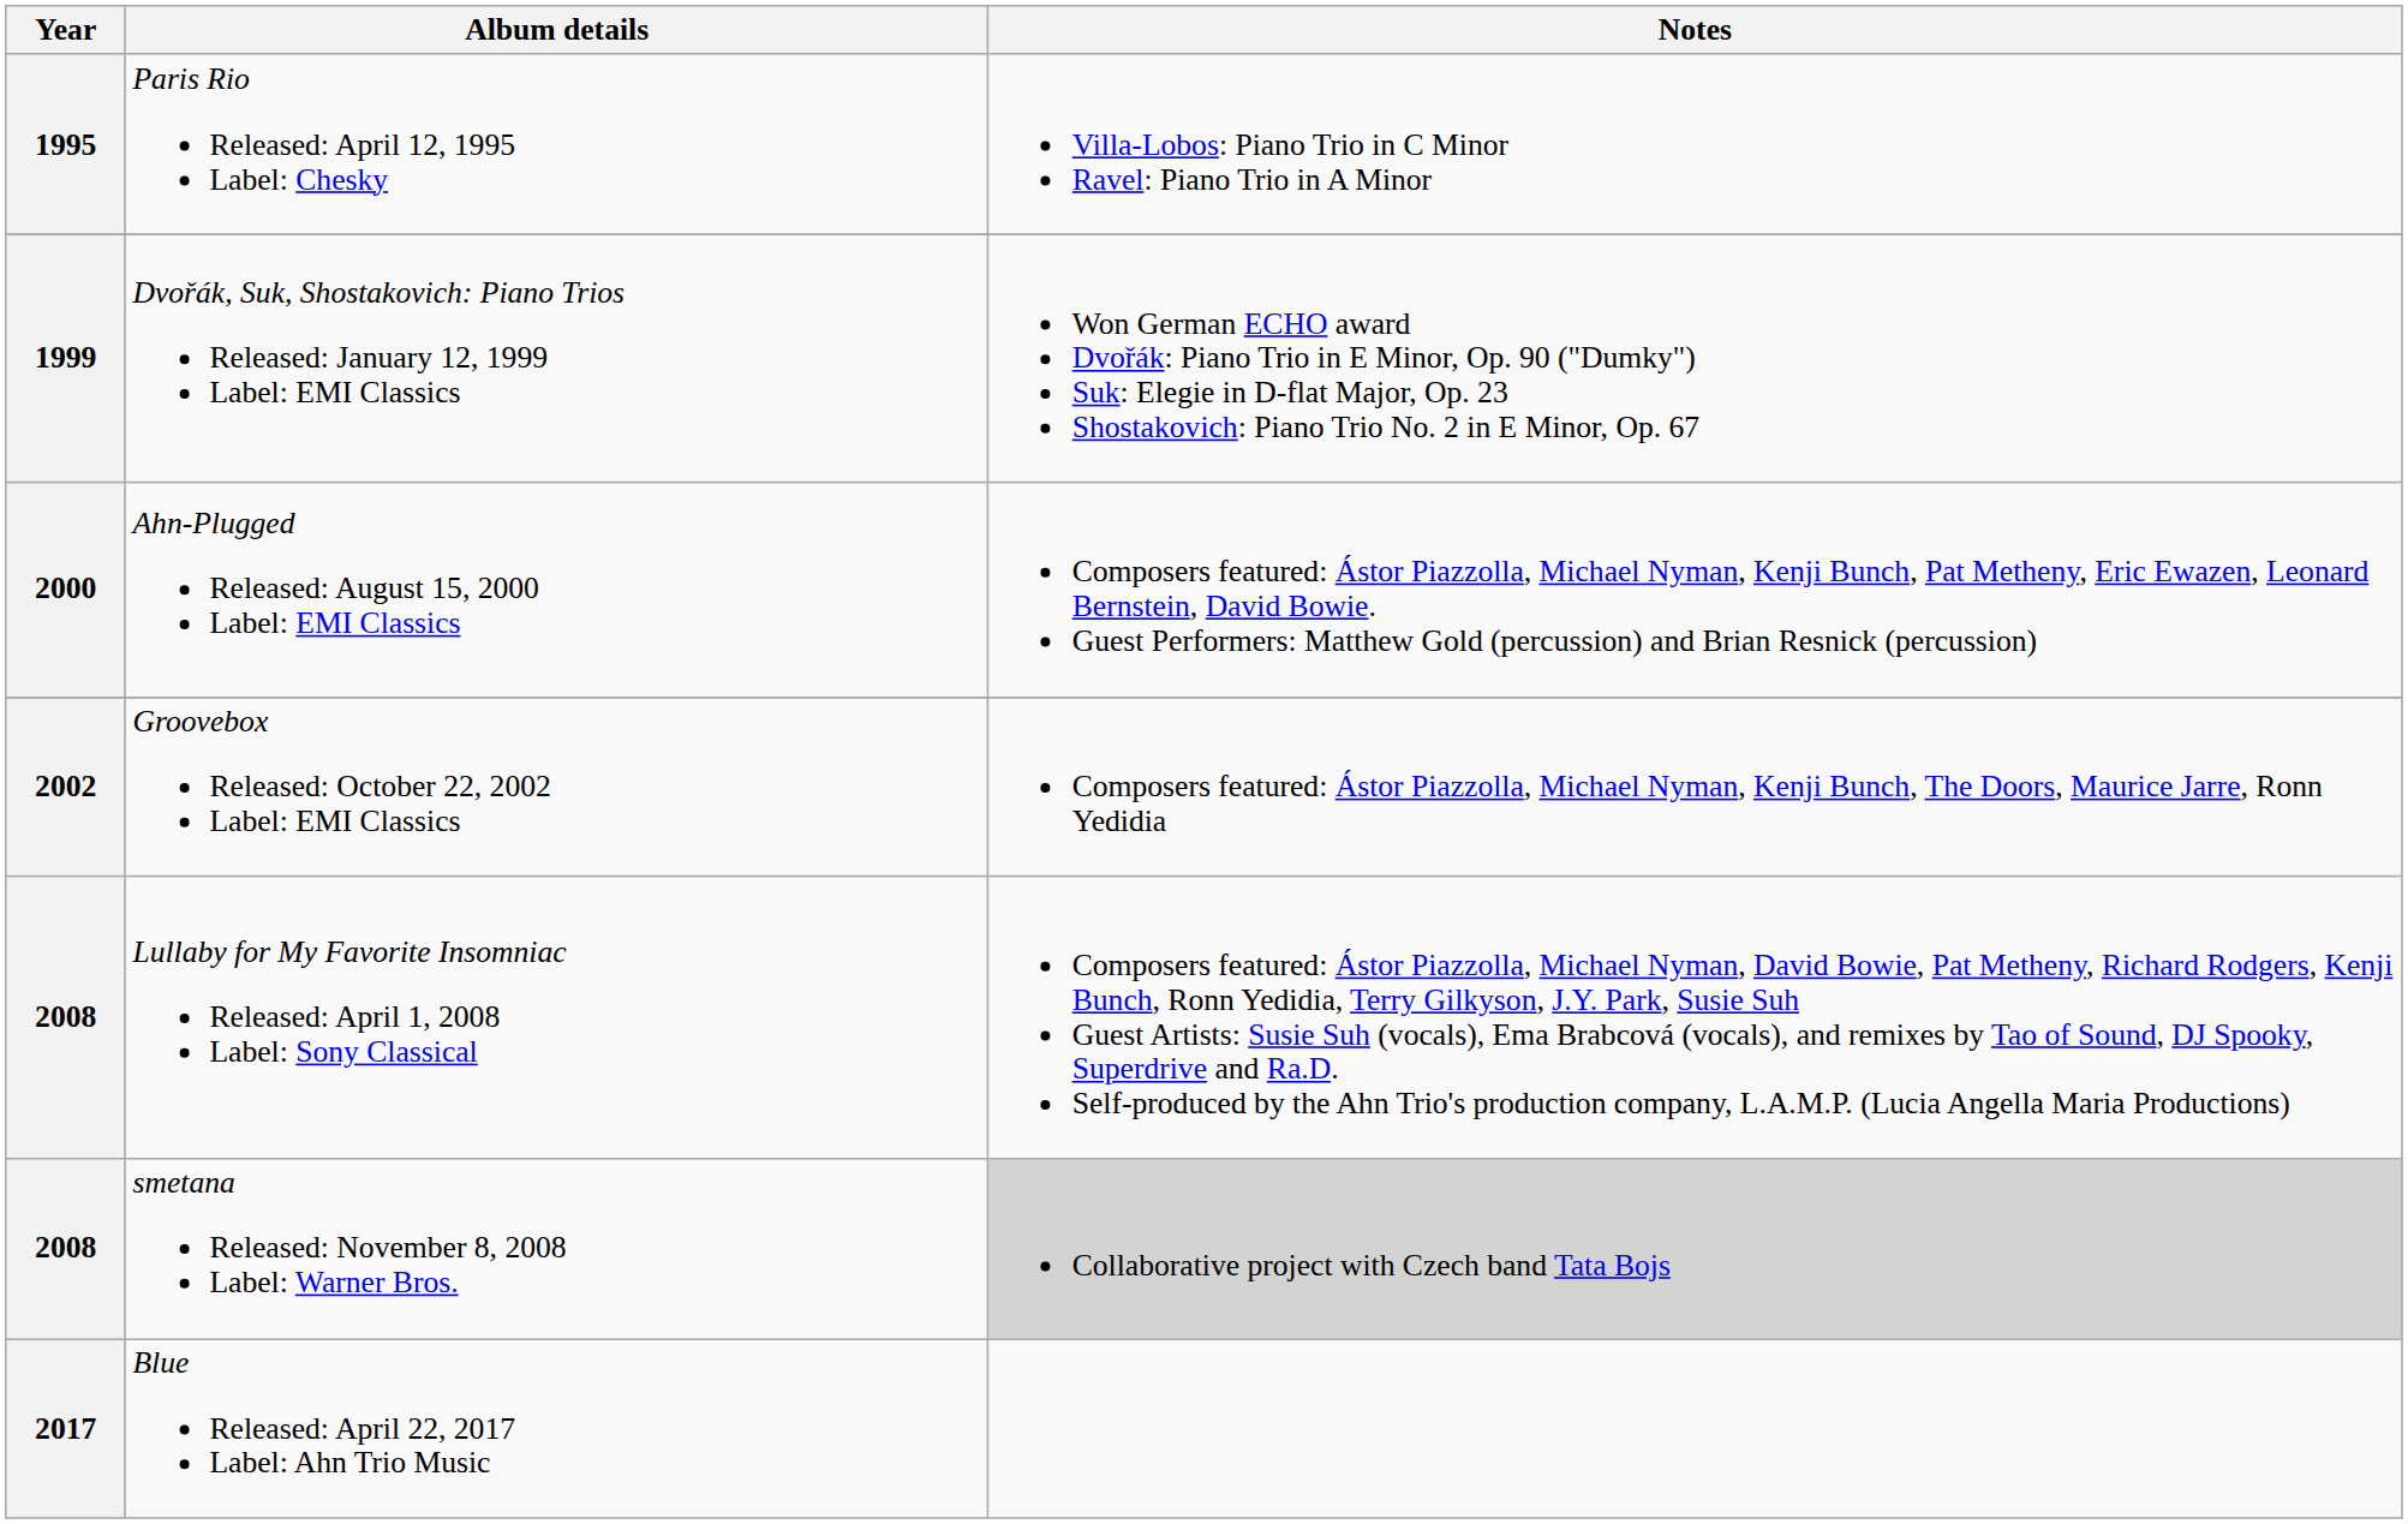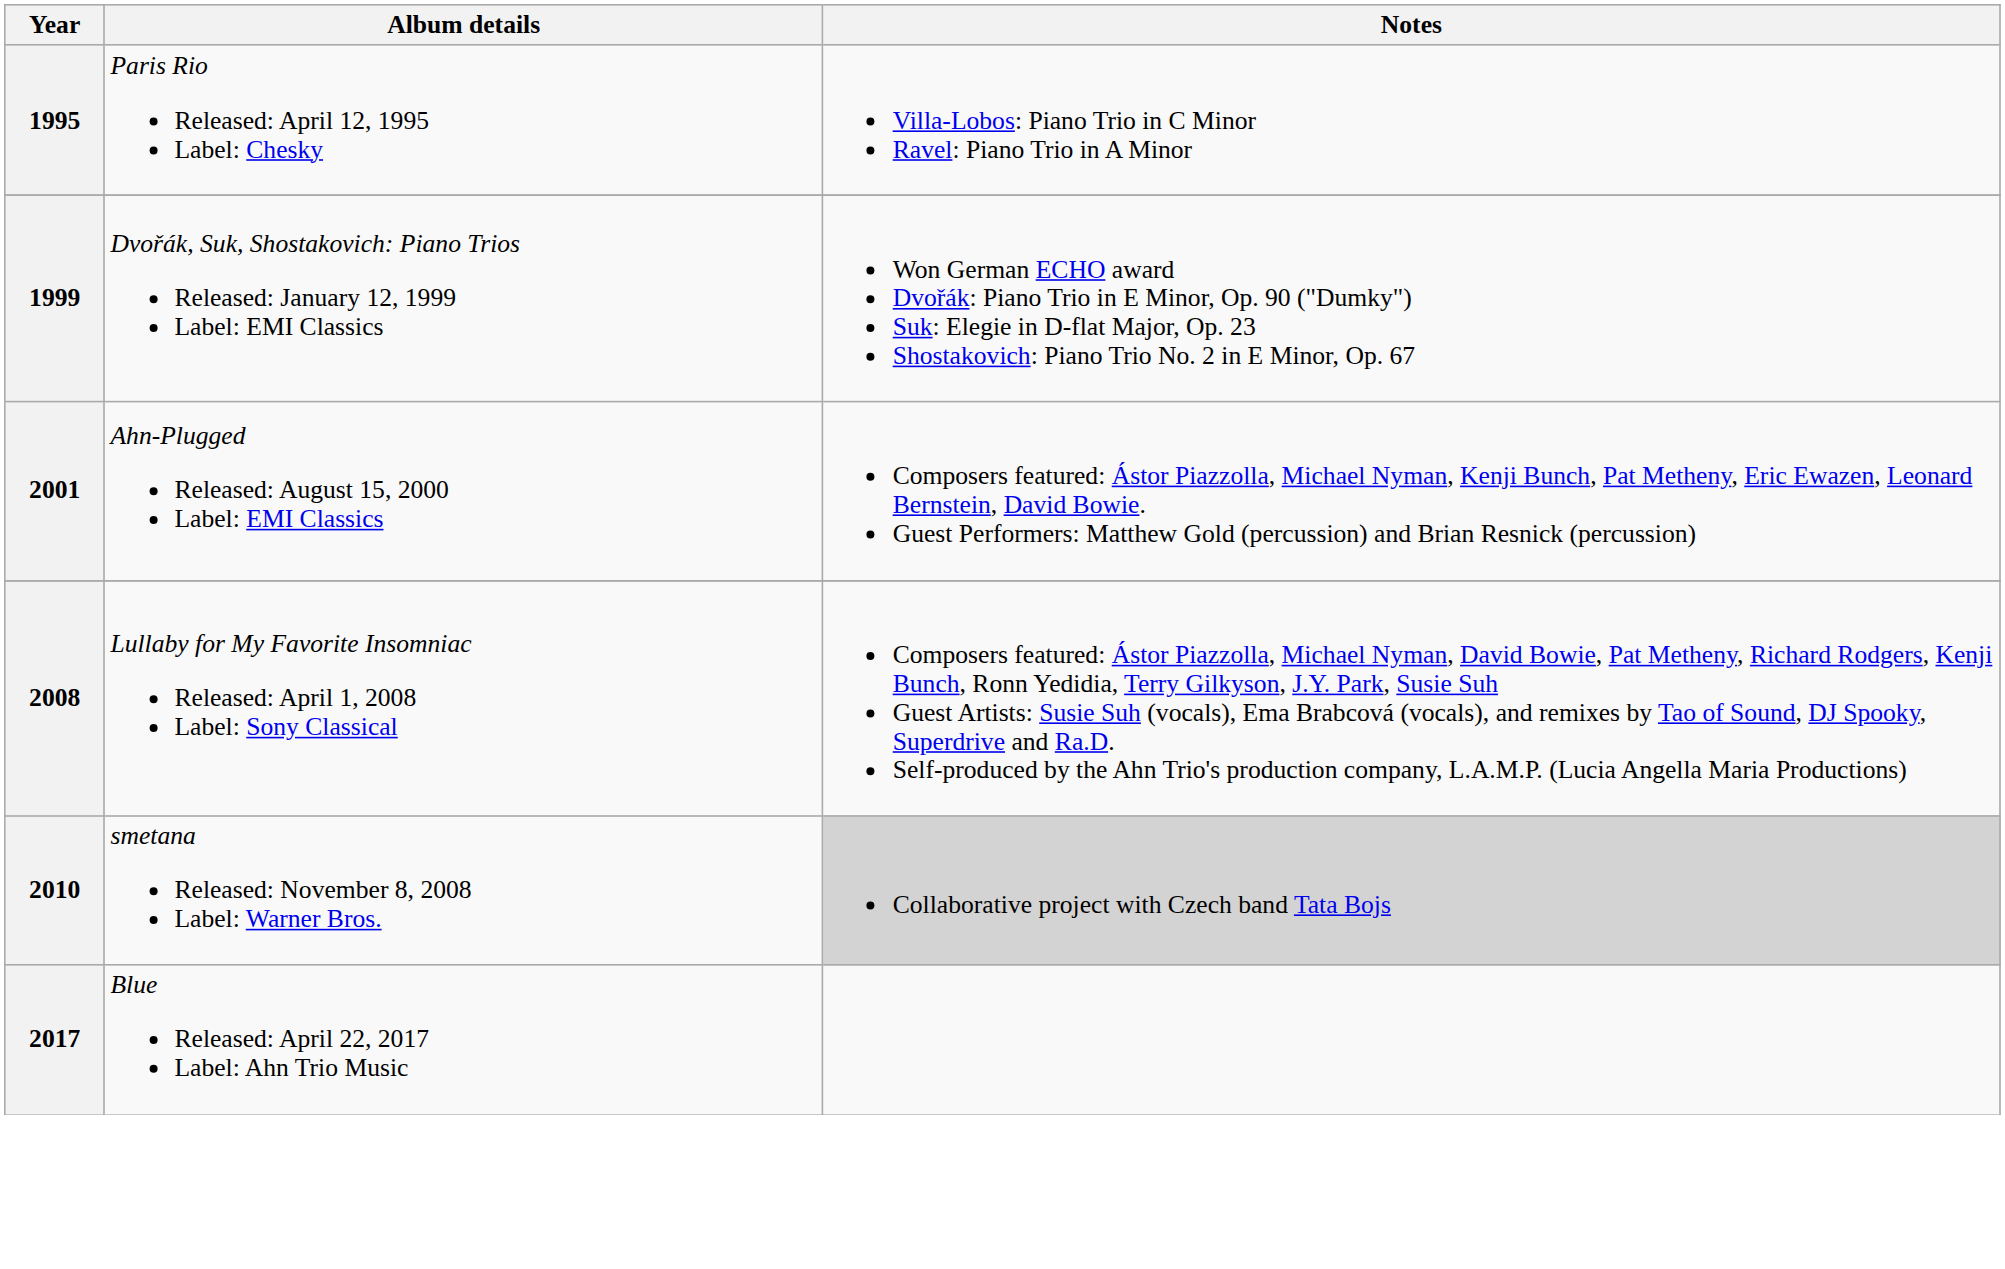 <table class="wikitable sortable">
 <tr>
 <th style="width:5%;">Year</th>
 <th style="width:36%;">Album details</th>
 <th style="width:59%;" class="unsortable">Notes</th>
 </tr>
 <tr>
 <th>1995</th>
 <td><em>Paris Rio</em><br><ul><li>Released: April 12, 1995</li><li>Label: <a href='#'>Chesky</a></li></ul></td>
 <td><br><ul><li><a href='#'>Villa-Lobos</a>: Piano Trio in C Minor</li><li><a href='#'>Ravel</a>: Piano Trio in A Minor</li></ul></td>
 </tr>
 <tr>
 </tr>
 <tr>
 <th>1999</th>
 <td><em>Dvořák, Suk, Shostakovich: Piano Trios</em><br><ul><li>Released: January 12, 1999</li><li>Label: EMI Classics</li></ul></td>
 <td><br><ul><li>Won German <a href='#'>ECHO</a> award</li><li><a href='#'>Dvořák</a>: Piano Trio in E Minor, Op. 90 ("Dumky")</li><li><a href='#'>Suk</a>: Elegie in D-flat Major, Op. 23</li><li><a href='#'>Shostakovich</a>: Piano Trio No. 2 in E Minor, Op. 67</li></ul></td>
 </tr>
 <tr>
-<th>2000</th>
+<th>2001</th>
 <td><em>Ahn-Plugged</em><br><ul><li>Released: August 15, 2000</li><li>Label: <a href='#'>EMI Classics</a></li></ul></td>
 <td><br><ul><li>Composers featured: <a href='#'>Ástor Piazzolla</a>, <a href='#'>Michael Nyman</a>, <a href='#'>Kenji Bunch</a>, <a href='#'>Pat Metheny</a>, <a href='#'>Eric Ewazen</a>, <a href='#'>Leonard Bernstein</a>, <a href='#'>David Bowie</a>.</li><li>Guest Performers: Matthew Gold (percussion) and Brian Resnick (percussion)</li></ul></td>
 </tr>
 <tr>
-</tr>
-<tr>
-<th>2002</th>
-<td><em>Groovebox</em><br><ul><li>Released: October 22, 2002</li><li>Label: EMI Classics</li></ul></td>
-<td><br><ul><li>Composers featured: <a href='#'>Ástor Piazzolla</a>, <a href='#'>Michael Nyman</a>, <a href='#'>Kenji Bunch</a>, <a href='#'>The Doors</a>, <a href='#'>Maurice Jarre</a>, Ronn Yedidia</li></ul></td>
 </tr>
 <tr>
 <th>2008</th>
 <td><em>Lullaby for My Favorite Insomniac</em><br><ul><li>Released: April 1, 2008</li><li>Label: <a href='#'>Sony Classical</a></li></ul></td>
 <td><br><ul><li>Composers featured: <a href='#'>Ástor Piazzolla</a>, <a href='#'>Michael Nyman</a>, <a href='#'>David Bowie</a>, <a href='#'>Pat Metheny</a>, <a href='#'>Richard Rodgers</a>, <a href='#'>Kenji Bunch</a>, Ronn Yedidia, <a href='#'>Terry Gilkyson</a>, <a href='#'>J.Y. Park</a>, <a href='#'>Susie Suh</a></li><li>Guest Artists: <a href='#'>Susie Suh</a> (vocals), Ema Brabcová (vocals), and remixes by <a href='#'>Tao of Sound</a>, <a href='#'>DJ Spooky</a>, <a href='#'>Superdrive</a> and <a href='#'>Ra.D</a>.</li><li>Self-produced by the Ahn Trio's production company, L.A.M.P. (Lucia Angella Maria Productions)</li></ul></td>
 </tr>
 <tr>
-<th>2008</th>
+<th>2010</th>
 <td><em>smetana</em><br><ul><li>Released: November 8, 2008</li><li>Label: <a href='#'>Warner Bros.</a></li></ul></td>
 <td style="background: lightgrey;"><br><ul><li>Collaborative project with Czech band <a href='#'>Tata Bojs</a></li></ul></td>
 </tr>
 <tr>
 <th><strong>2017</strong></th>
 <td><em>Blue</em><br><ul><li>Released: April 22, 2017</li><li>Label: Ahn Trio Music</li></ul></td>
 <td></td>
 </tr>
 </table>
